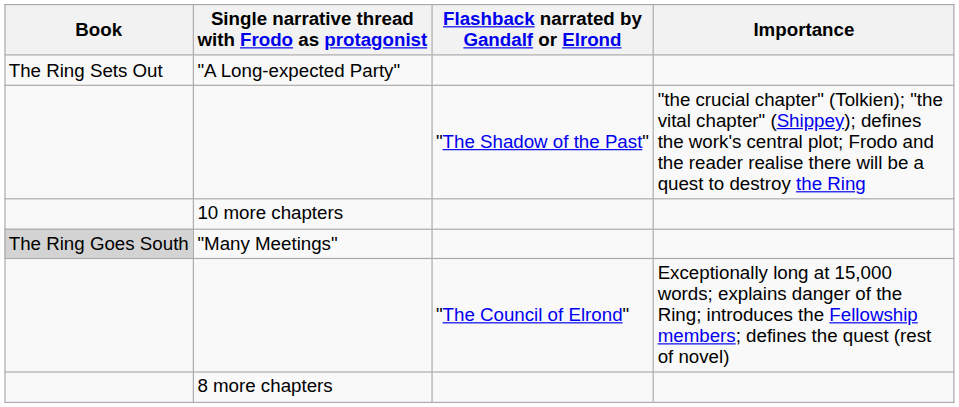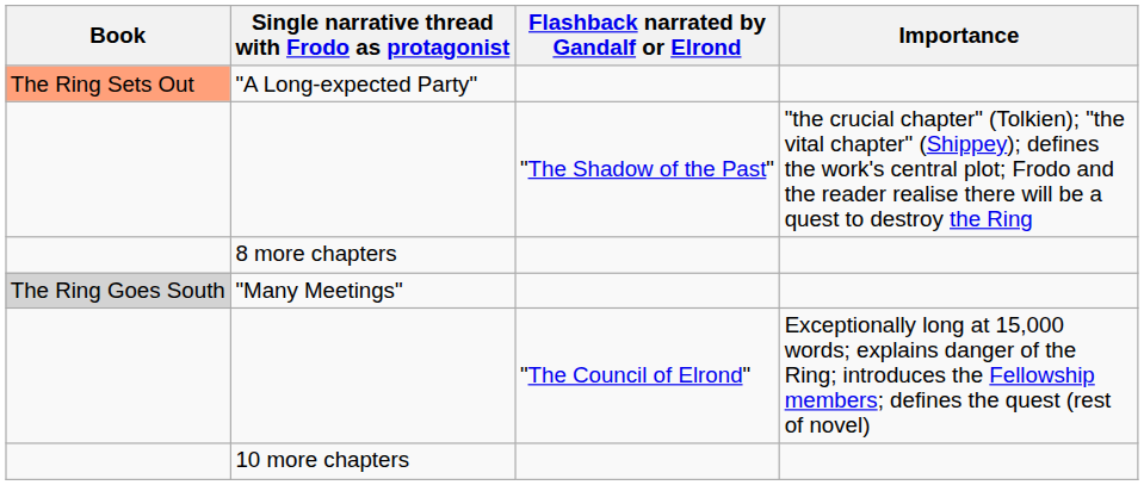 <table class="wikitable" style="margin: 1em auto;">
 <tr>
 <th>Book</th>
 <th>Single narrative thread<br>with <a href='#'>Frodo</a> as <a href='#'>protagonist</a></th>
 <th><a href='#'>Flashback</a> narrated by<br><a href='#'>Gandalf</a> or <a href='#'>Elrond</a></th>
 <th scope="col" style="width: 250px;">Importance</th>
 </tr>
 <tr>
-<td>The Ring Sets Out</td>
+<td style="background: lightsalmon;">The Ring Sets Out</td>
 <td>"A Long-expected Party"</td>
 <td></td>
 <td></td>
 </tr>
 <tr>
 <td></td>
 <td></td>
 <td>"<a href='#'>The Shadow of the Past</a>"</td>
 <td>"the crucial chapter" (Tolkien); "the vital chapter" (<a href='#'>Shippey</a>); defines the work's central plot; Frodo and the reader realise there will be a quest to destroy <a href='#'>the Ring</a></td>
 </tr>
 <tr>
 <td></td>
-<td>10 more chapters</td>
+<td>8 more chapters</td>
 <td></td>
 <td></td>
 </tr>
 <tr>
 <td style="background: lightgrey;">The Ring Goes South</td>
 <td>"Many Meetings"</td>
 <td></td>
 <td></td>
 </tr>
 <tr>
 <td></td>
 <td></td>
 <td>"<a href='#'>The Council of Elrond</a>"</td>
 <td>Exceptionally long at 15,000 words; explains danger of the Ring; introduces the <a href='#'>Fellowship members</a>; defines the quest (rest of novel)</td>
 </tr>
 <tr>
 <td></td>
-<td>8 more chapters</td>
+<td>10 more chapters</td>
 <td></td>
 <td></td>
 </tr>
 </table>
